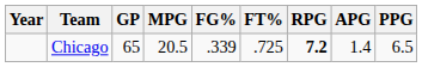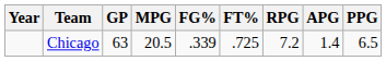 <table class="wikitable sortable" style="font-size:95%; text-align:right;">
 <tr>
 <th>Year</th>
 <th>Team</th>
 <th>GP</th>
 <th>MPG</th>
 <th>FG%</th>
 <th>FT%</th>
 <th>RPG</th>
 <th>APG</th>
 <th>PPG</th>
 </tr>
 <tr>
 <td style="text-align:left;"></td>
 <td style="text-align:left;"><a href='#'>Chicago</a></td>
-<td>65</td>
+<td>63</td>
 <td>20.5</td>
 <td>.339</td>
 <td>.725</td>
-<td><strong>7.2</strong></td>
+<td>7.2</td>
 <td>1.4</td>
 <td>6.5</td>
 </tr>
 </table>
